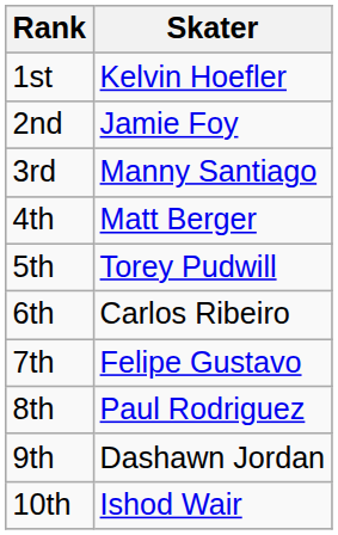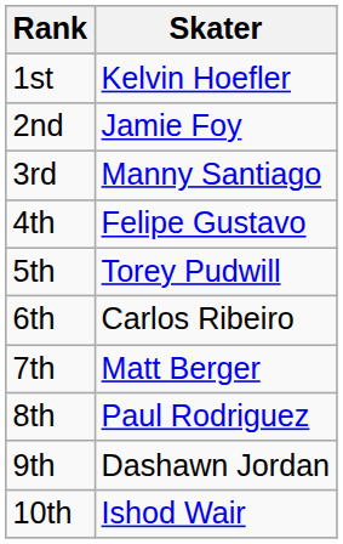 <table class="wikitable">
 <tr>
 <th>Rank</th>
 <th>Skater</th>
 </tr>
 <tr>
 <td>1st</td>
 <td><a href='#'>Kelvin Hoefler</a></td>
 </tr>
 <tr>
 <td>2nd</td>
 <td><a href='#'>Jamie Foy</a></td>
 </tr>
 <tr>
 <td>3rd</td>
 <td><a href='#'>Manny Santiago</a></td>
 </tr>
 <tr>
 <td>4th</td>
-<td><a href='#'>Matt Berger</a></td>
+<td><a href='#'>Felipe Gustavo</a></td>
 </tr>
 <tr>
 <td>5th</td>
 <td><a href='#'>Torey Pudwill</a></td>
 </tr>
 <tr>
 <td>6th</td>
 <td>Carlos Ribeiro</td>
 </tr>
 <tr>
 <td>7th</td>
-<td><a href='#'>Felipe Gustavo</a></td>
+<td><a href='#'>Matt Berger</a></td>
 </tr>
 <tr>
 <td>8th</td>
 <td><a href='#'>Paul Rodriguez</a></td>
 </tr>
 <tr>
 <td>9th</td>
 <td>Dashawn Jordan</td>
 </tr>
 <tr>
 <td>10th</td>
 <td><a href='#'>Ishod Wair</a></td>
 </tr>
 </table>
